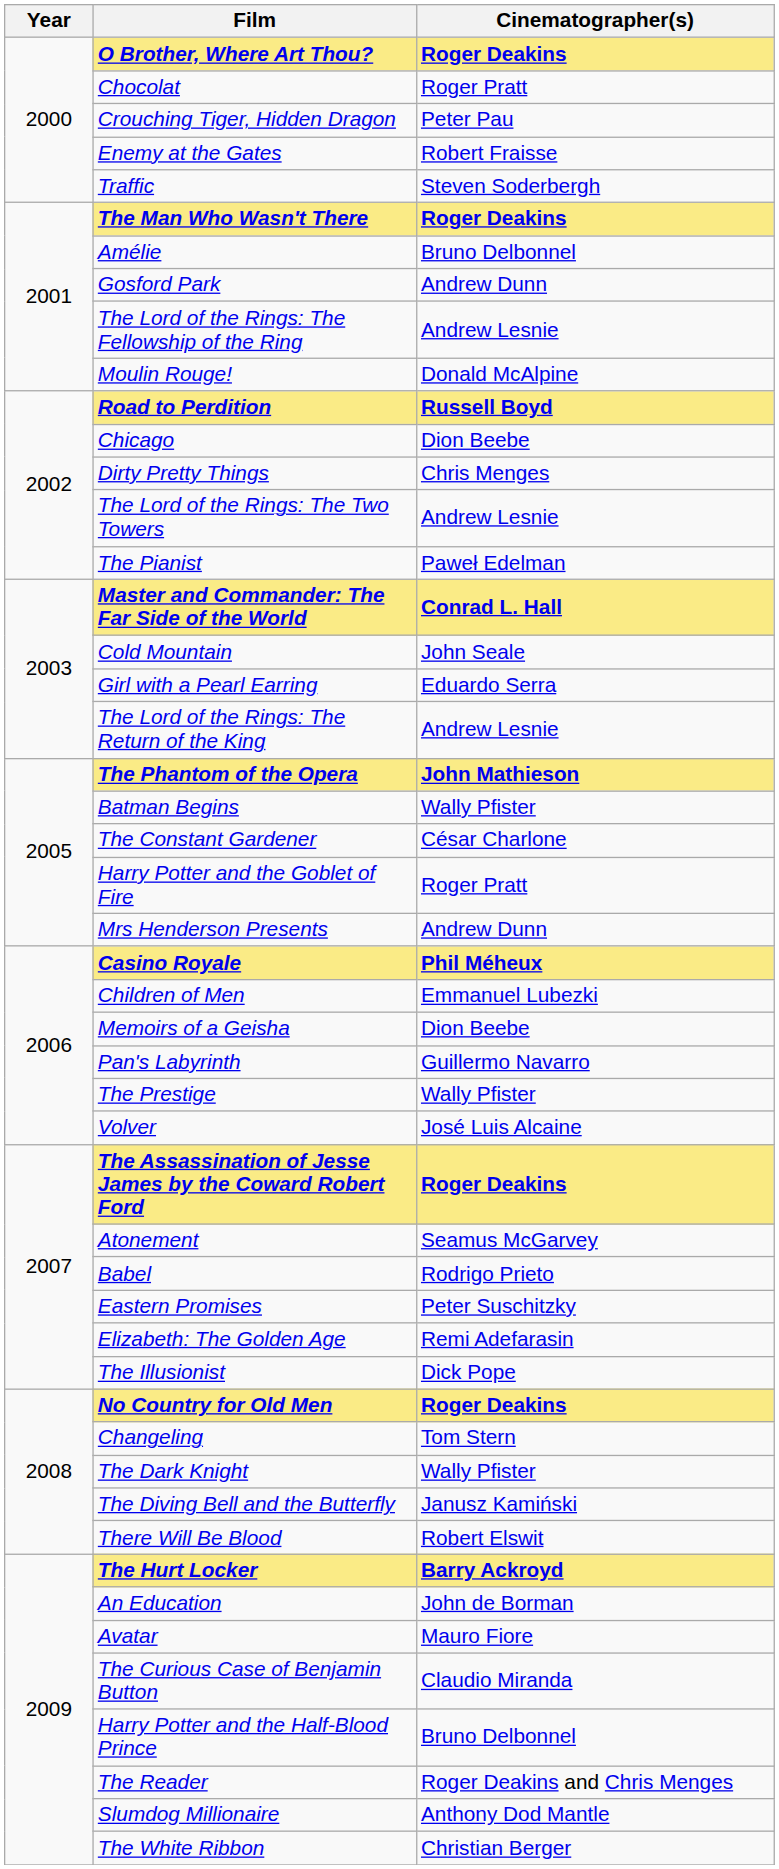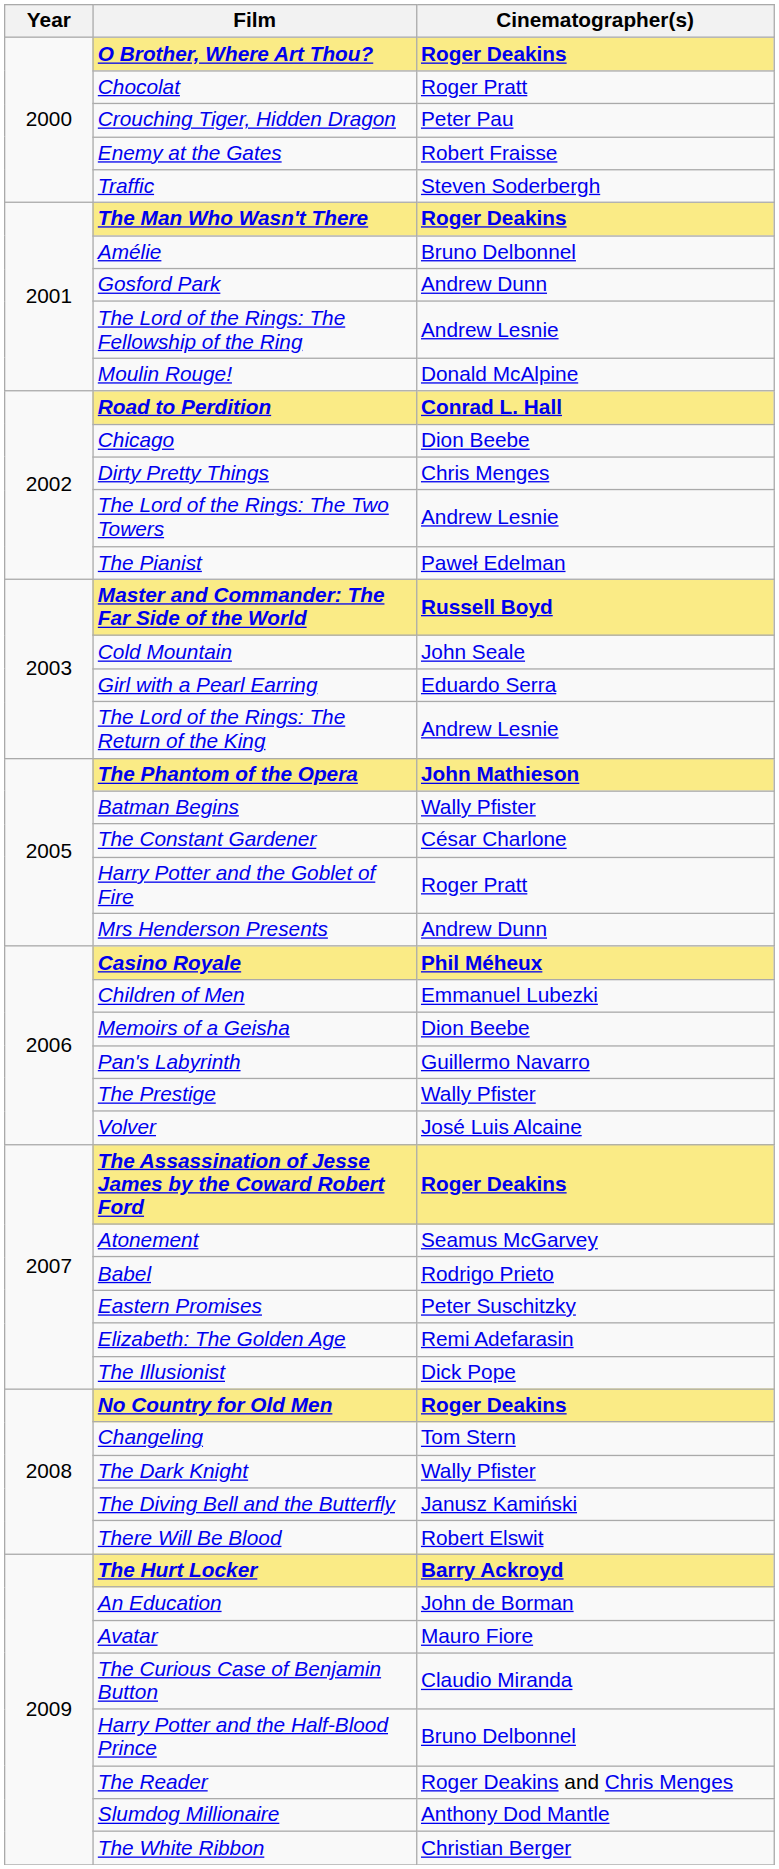 <table class="wikitable" width="95%" cellpadding="5">
 <tr>
 <th width="100"><strong>Year</strong></th>
 <th width="450"><strong>Film</strong></th>
 <th width="450"><strong>Cinematographer(s)</strong></th>
 </tr>
 <tr>
 <td rowspan="5" style="text-align:center;">2000</td>
 <td style="background:#FAEB86;"><strong><em><a href='#'>O Brother, Where Art Thou?</a></em></strong></td>
 <td style="background:#FAEB86;"><strong><a href='#'>Roger Deakins</a></strong></td>
 </tr>
 <tr>
 <td><em><a href='#'>Chocolat</a></em></td>
 <td><a href='#'>Roger Pratt</a></td>
 </tr>
 <tr>
 <td><em><a href='#'>Crouching Tiger, Hidden Dragon</a></em></td>
 <td><a href='#'>Peter Pau</a></td>
 </tr>
 <tr>
 <td><em><a href='#'>Enemy at the Gates</a></em></td>
 <td><a href='#'>Robert Fraisse</a></td>
 </tr>
 <tr>
 <td><em><a href='#'>Traffic</a></em></td>
 <td><a href='#'>Steven Soderbergh</a></td>
 </tr>
 <tr>
 <td rowspan="5" style="text-align:center;">2001</td>
 <td style="background:#FAEB86;"><strong><em><a href='#'>The Man Who Wasn't There</a></em></strong></td>
 <td style="background:#FAEB86;"><strong><a href='#'>Roger Deakins</a></strong></td>
 </tr>
 <tr>
 <td><em><a href='#'>Amélie</a></em></td>
 <td><a href='#'>Bruno Delbonnel</a></td>
 </tr>
 <tr>
 <td><em><a href='#'>Gosford Park</a></em></td>
 <td><a href='#'>Andrew Dunn</a></td>
 </tr>
 <tr>
 <td><em><a href='#'>The Lord of the Rings: The Fellowship of the Ring</a></em></td>
 <td><a href='#'>Andrew Lesnie</a></td>
 </tr>
 <tr>
 <td><em><a href='#'>Moulin Rouge!</a></em></td>
 <td><a href='#'>Donald McAlpine</a></td>
 </tr>
 <tr>
 <td rowspan="5" style="text-align:center;">2002</td>
 <td style="background:#FAEB86;"><strong><em><a href='#'>Road to Perdition</a></em></strong></td>
-<td style="background:#FAEB86;"><strong><a href='#'>Russell Boyd</a></strong></td>
+<td style="background:#FAEB86;"><strong><a href='#'>Conrad L. Hall</a></strong></td>
 </tr>
 <tr>
 <td><em><a href='#'>Chicago</a></em></td>
 <td><a href='#'>Dion Beebe</a></td>
 </tr>
 <tr>
 <td><em><a href='#'>Dirty Pretty Things</a></em></td>
 <td><a href='#'>Chris Menges</a></td>
 </tr>
 <tr>
 <td><em><a href='#'>The Lord of the Rings: The Two Towers</a></em></td>
 <td><a href='#'>Andrew Lesnie</a></td>
 </tr>
 <tr>
 <td><em><a href='#'>The Pianist</a></em></td>
 <td><a href='#'>Paweł Edelman</a></td>
 </tr>
 <tr>
 <td rowspan="4" style="text-align:center;">2003<br></td>
 <td style="background:#FAEB86;"><strong><em><a href='#'>Master and Commander: The Far Side of the World</a></em></strong></td>
-<td style="background:#FAEB86;"><strong><a href='#'>Conrad L. Hall</a></strong></td>
+<td style="background:#FAEB86;"><strong><a href='#'>Russell Boyd</a></strong></td>
 </tr>
 <tr>
 <td><em><a href='#'>Cold Mountain</a></em></td>
 <td><a href='#'>John Seale</a></td>
 </tr>
 <tr>
 <td><em><a href='#'>Girl with a Pearl Earring</a></em></td>
 <td><a href='#'>Eduardo Serra</a></td>
 </tr>
 <tr>
 <td><em><a href='#'>The Lord of the Rings: The Return of the King</a></em></td>
 <td><a href='#'>Andrew Lesnie</a></td>
 </tr>
 <tr>
 <td rowspan="5" style="text-align:center;">2005<br></td>
 <td style="background:#FAEB86;"><strong><em><a href='#'>The Phantom of the Opera</a></em></strong></td>
 <td style="background:#FAEB86;"><strong><a href='#'>John Mathieson</a></strong></td>
 </tr>
 <tr>
 <td><em><a href='#'>Batman Begins</a></em></td>
 <td><a href='#'>Wally Pfister</a></td>
 </tr>
 <tr>
 <td><em><a href='#'>The Constant Gardener</a></em></td>
 <td><a href='#'>César Charlone</a></td>
 </tr>
 <tr>
 <td><em><a href='#'>Harry Potter and the Goblet of Fire</a></em></td>
 <td><a href='#'>Roger Pratt</a></td>
 </tr>
 <tr>
 <td><em><a href='#'>Mrs Henderson Presents</a></em></td>
 <td><a href='#'>Andrew Dunn</a></td>
 </tr>
 <tr>
 <td rowspan="6" style="text-align:center;">2006<br></td>
 <td style="background:#FAEB86;"><strong><em><a href='#'>Casino Royale</a></em></strong></td>
 <td style="background:#FAEB86;"><strong><a href='#'>Phil Méheux</a></strong></td>
 </tr>
 <tr>
 <td><em><a href='#'>Children of Men</a></em></td>
 <td><a href='#'>Emmanuel Lubezki</a></td>
 </tr>
 <tr>
 <td><em><a href='#'>Memoirs of a Geisha</a></em></td>
 <td><a href='#'>Dion Beebe</a></td>
 </tr>
 <tr>
 <td><em><a href='#'>Pan's Labyrinth</a></em></td>
 <td><a href='#'>Guillermo Navarro</a></td>
 </tr>
 <tr>
 <td><em><a href='#'>The Prestige</a></em></td>
 <td><a href='#'>Wally Pfister</a></td>
 </tr>
 <tr>
 <td><em><a href='#'>Volver</a></em></td>
 <td><a href='#'>José Luis Alcaine</a></td>
 </tr>
 <tr>
 <td rowspan="6" style="text-align:center;">2007<br></td>
 <td style="background:#FAEB86;"><strong><em><a href='#'>The Assassination of Jesse James by the Coward Robert Ford</a></em></strong></td>
 <td style="background:#FAEB86;"><strong><a href='#'>Roger Deakins</a></strong></td>
 </tr>
 <tr>
 <td><em><a href='#'>Atonement</a></em></td>
 <td><a href='#'>Seamus McGarvey</a></td>
 </tr>
 <tr>
 <td><em><a href='#'>Babel</a></em></td>
 <td><a href='#'>Rodrigo Prieto</a></td>
 </tr>
 <tr>
 <td><em><a href='#'>Eastern Promises</a></em></td>
 <td><a href='#'>Peter Suschitzky</a></td>
 </tr>
 <tr>
 <td><em><a href='#'>Elizabeth: The Golden Age</a></em></td>
 <td><a href='#'>Remi Adefarasin</a></td>
 </tr>
 <tr>
 <td><em><a href='#'>The Illusionist</a></em></td>
 <td><a href='#'>Dick Pope</a></td>
 </tr>
 <tr>
 <td rowspan="5" style="text-align:center;">2008<br></td>
 <td style="background:#FAEB86;"><strong><em><a href='#'>No Country for Old Men</a></em></strong></td>
 <td style="background:#FAEB86;"><strong><a href='#'>Roger Deakins</a></strong></td>
 </tr>
 <tr>
 <td><em><a href='#'>Changeling</a></em></td>
 <td><a href='#'>Tom Stern</a></td>
 </tr>
 <tr>
 <td><em><a href='#'>The Dark Knight</a></em></td>
 <td><a href='#'>Wally Pfister</a></td>
 </tr>
 <tr>
 <td><em><a href='#'>The Diving Bell and the Butterfly</a></em></td>
 <td><a href='#'>Janusz Kamiński</a></td>
 </tr>
 <tr>
 <td><em><a href='#'>There Will Be Blood</a></em></td>
 <td><a href='#'>Robert Elswit</a></td>
 </tr>
 <tr>
 <td rowspan="8" style="text-align:center;">2009<br></td>
 <td style="background:#FAEB86;"><strong><em><a href='#'>The Hurt Locker</a></em></strong></td>
 <td style="background:#FAEB86;"><strong><a href='#'>Barry Ackroyd</a></strong></td>
 </tr>
 <tr>
 <td><em><a href='#'>An Education</a></em></td>
 <td><a href='#'>John de Borman</a></td>
 </tr>
 <tr>
 <td><em><a href='#'>Avatar</a></em></td>
 <td><a href='#'>Mauro Fiore</a></td>
 </tr>
 <tr>
 <td><em><a href='#'>The Curious Case of Benjamin Button</a></em></td>
 <td><a href='#'>Claudio Miranda</a></td>
 </tr>
 <tr>
 <td><em><a href='#'>Harry Potter and the Half-Blood Prince</a></em></td>
 <td><a href='#'>Bruno Delbonnel</a></td>
 </tr>
 <tr>
 <td><em><a href='#'>The Reader</a></em></td>
 <td><a href='#'>Roger Deakins</a> and <a href='#'>Chris Menges</a></td>
 </tr>
 <tr>
 <td><em><a href='#'>Slumdog Millionaire</a></em></td>
 <td><a href='#'>Anthony Dod Mantle</a></td>
 </tr>
 <tr>
 <td><em><a href='#'>The White Ribbon</a></em></td>
 <td><a href='#'>Christian Berger</a></td>
 </tr>
 </table>
